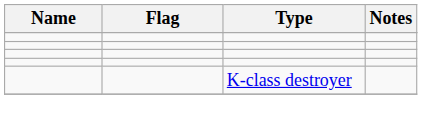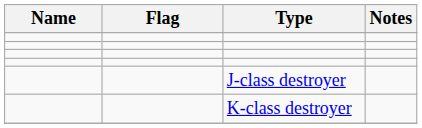 <table class="wikitable sortable">
 <tr>
 <th scope="col" width="80px">Name</th>
 <th scope="col" width="100px">Flag</th>
 <th scope="col" width="120px">Type</th>
 <th>Notes</th>
 </tr>
 <tr>
 </tr>
 <tr>
 <td></td>
 <td></td>
 <td></td>
 <td></td>
 </tr>
 <tr>
 <td></td>
 <td></td>
 <td></td>
 <td></td>
 </tr>
 <tr>
 <td></td>
 <td></td>
 <td></td>
 <td></td>
 </tr>
 <tr>
 <td></td>
 <td></td>
 <td></td>
 <td></td>
 </tr>
 <tr>
 <td></td>
 <td></td>
+<td><a href='#'>J-class destroyer</a></td>
+<td></td>
+</tr>
+<tr>
+<td></td>
+<td></td>
 <td><a href='#'>K-class destroyer</a></td>
 <td></td>
 </tr>
 <tr>
 </tr>
 </table>
